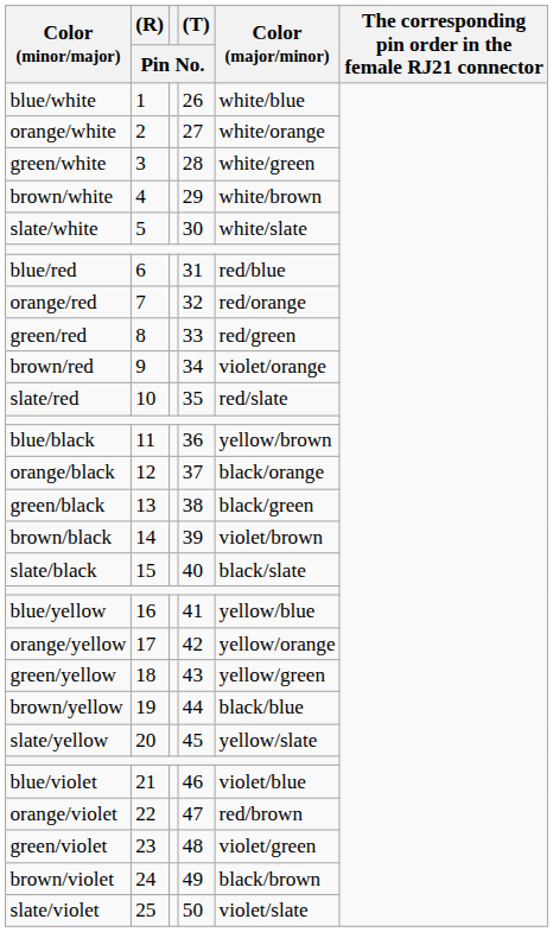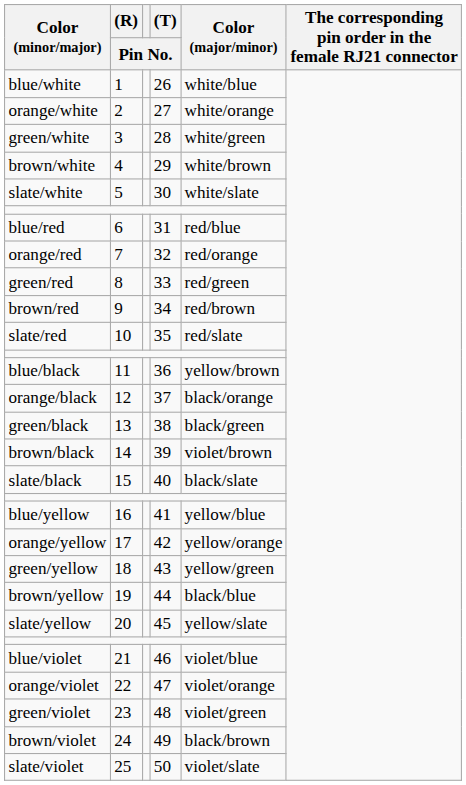 <table class="wikitable">
 <tr>
 <th rowspan=2>Color<br><small>(minor/major)</small></th>
 <th>(R)</th>
 <th></th>
 <th>(T)</th>
 <th rowspan=2>Color<br><small>(major/minor)</small></th>
 <th rowspan=2>The corresponding<br>pin order in the<br>female RJ21 connector</th>
 </tr>
 <tr>
 <th colspan=3>Pin No.</th>
 </tr>
 <tr>
 <td> blue/white</td>
 <td>1</td>
 <td></td>
 <td>26</td>
 <td> white/blue</td>
 <td rowspan=31 style="vertical-align: top;"></td>
 </tr>
 <tr>
 <td> orange/white</td>
 <td>2</td>
 <td></td>
 <td>27</td>
 <td> white/orange</td>
 </tr>
 <tr>
 <td> green/white</td>
 <td>3</td>
 <td></td>
 <td>28</td>
 <td> white/green</td>
 </tr>
 <tr>
 <td> brown/white</td>
 <td>4</td>
 <td></td>
 <td>29</td>
 <td> white/brown</td>
 </tr>
 <tr>
 <td> slate/white</td>
 <td>5</td>
 <td></td>
 <td>30</td>
 <td> white/slate</td>
 </tr>
 <tr>
 <td colspan=5></td>
 </tr>
 <tr>
 <td> blue/red</td>
 <td>6</td>
 <td></td>
 <td>31</td>
 <td> red/blue</td>
 </tr>
 <tr>
 <td> orange/red</td>
 <td>7</td>
 <td></td>
 <td>32</td>
 <td> red/orange</td>
 </tr>
 <tr>
 <td> green/red</td>
 <td>8</td>
 <td></td>
 <td>33</td>
 <td> red/green</td>
 </tr>
 <tr>
 <td> brown/red</td>
 <td>9</td>
 <td></td>
 <td>34</td>
-<td> violet/orange</td>
+<td> red/brown</td>
 </tr>
 <tr>
 <td> slate/red</td>
 <td>10</td>
 <td></td>
 <td>35</td>
 <td> red/slate</td>
 </tr>
 <tr>
 <td colspan=5></td>
 </tr>
 <tr>
 <td> blue/black</td>
 <td>11</td>
 <td></td>
 <td>36</td>
 <td> yellow/brown</td>
 </tr>
 <tr>
 <td> orange/black</td>
 <td>12</td>
 <td></td>
 <td>37</td>
 <td> black/orange</td>
 </tr>
 <tr>
 <td> green/black</td>
 <td>13</td>
 <td></td>
 <td>38</td>
 <td> black/green</td>
 </tr>
 <tr>
 <td> brown/black</td>
 <td>14</td>
 <td></td>
 <td>39</td>
 <td> violet/brown</td>
 </tr>
 <tr>
 <td> slate/black</td>
 <td>15</td>
 <td></td>
 <td>40</td>
 <td> black/slate</td>
 </tr>
 <tr>
 <td colspan=5></td>
 </tr>
 <tr>
 <td> blue/yellow</td>
 <td>16</td>
 <td></td>
 <td>41</td>
 <td> yellow/blue</td>
 </tr>
 <tr>
 <td> orange/yellow</td>
 <td>17</td>
 <td></td>
 <td>42</td>
 <td> yellow/orange</td>
 </tr>
 <tr>
 <td> green/yellow</td>
 <td>18</td>
 <td></td>
 <td>43</td>
 <td> yellow/green</td>
 </tr>
 <tr>
 <td> brown/yellow</td>
 <td>19</td>
 <td></td>
 <td>44</td>
 <td> black/blue</td>
 </tr>
 <tr>
 <td> slate/yellow</td>
 <td>20</td>
 <td></td>
 <td>45</td>
 <td> yellow/slate</td>
 </tr>
 <tr>
 <td colspan=5></td>
 </tr>
 <tr>
 <td> blue/violet</td>
 <td>21</td>
 <td></td>
 <td>46</td>
 <td> violet/blue</td>
 </tr>
 <tr>
 <td> orange/violet</td>
 <td>22</td>
 <td></td>
 <td>47</td>
-<td> red/brown</td>
+<td> violet/orange</td>
 </tr>
 <tr>
 <td> green/violet</td>
 <td>23</td>
 <td></td>
 <td>48</td>
 <td> violet/green</td>
 </tr>
 <tr>
 <td> brown/violet</td>
 <td>24</td>
 <td></td>
 <td>49</td>
 <td> black/brown</td>
 </tr>
 <tr>
 <td> slate/violet</td>
 <td>25</td>
 <td></td>
 <td>50</td>
 <td> violet/slate</td>
 </tr>
 </table>
